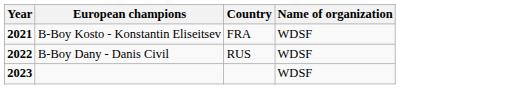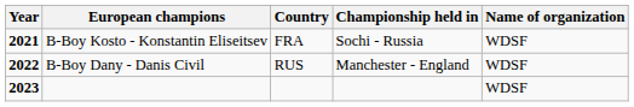 <table class="wikitable">
 <tr>
 <th>Year</th>
 <th>European champions</th>
 <th>Country</th>
+<th>Championship held in</th>
 <th>Name of organization</th>
 </tr>
 <tr>
 <td><strong>2021</strong></td>
 <td>B-Boy Kosto - Konstantin Eliseitsev</td>
 <td>FRA</td>
+<td>Sochi - Russia</td>
 <td>WDSF</td>
 </tr>
 <tr>
 <td><strong>2022</strong></td>
 <td>B-Boy Dany - Danis Civil</td>
 <td>RUS</td>
+<td>Manchester - England</td>
 <td>WDSF</td>
 </tr>
 <tr>
 <td><strong>2023</strong></td>
 <td></td>
 <td></td>
+<td></td>
 <td>WDSF</td>
 </tr>
 </table>
